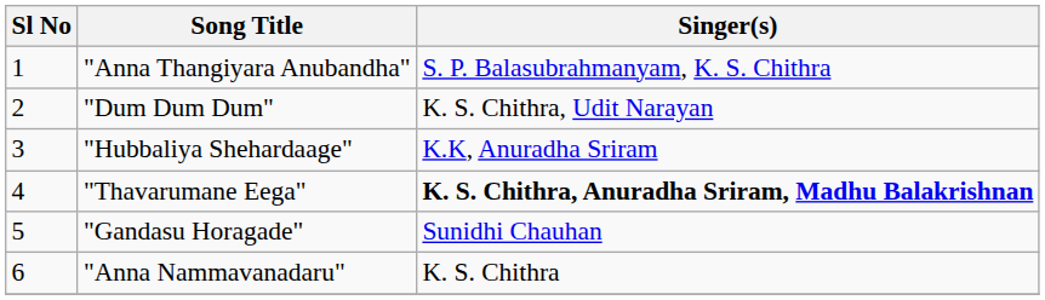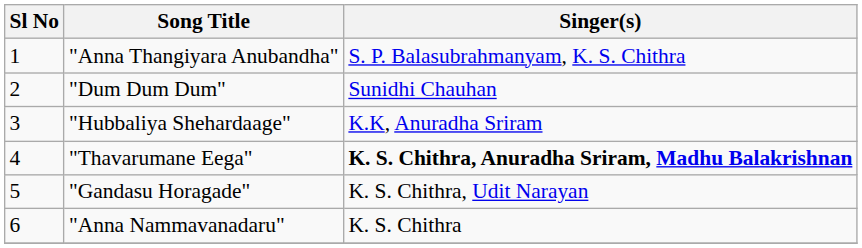 <table class="wikitable">
 <tr>
 <th>Sl No</th>
 <th>Song Title</th>
 <th>Singer(s)</th>
 </tr>
 <tr>
 <td>1</td>
 <td>"Anna Thangiyara Anubandha"</td>
 <td><a href='#'>S. P. Balasubrahmanyam</a>, <a href='#'>K. S. Chithra</a></td>
 </tr>
 <tr>
 <td>2</td>
 <td>"Dum Dum Dum"</td>
-<td>K. S. Chithra, <a href='#'>Udit Narayan</a></td>
+<td><a href='#'>Sunidhi Chauhan</a></td>
 </tr>
 <tr>
 <td>3</td>
 <td>"Hubbaliya Shehardaage"</td>
 <td><a href='#'>K.K</a>, <a href='#'>Anuradha Sriram</a></td>
 </tr>
 <tr>
 <td>4</td>
 <td>"Thavarumane Eega"</td>
 <td><strong>K. S. Chithra, Anuradha Sriram, <a href='#'>Madhu Balakrishnan</a></strong></td>
 </tr>
 <tr>
 <td>5</td>
 <td>"Gandasu Horagade"</td>
-<td><a href='#'>Sunidhi Chauhan</a></td>
+<td>K. S. Chithra, <a href='#'>Udit Narayan</a></td>
 </tr>
 <tr>
 <td>6</td>
 <td>"Anna Nammavanadaru"</td>
 <td>K. S. Chithra</td>
 </tr>
 <tr>
 </tr>
 </table>
